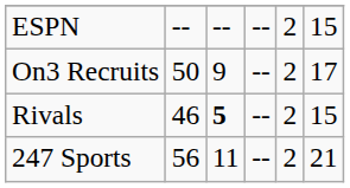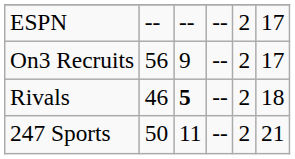 <table class="wikitable">
 <tr>
 </tr>
 <tr>
 <td>ESPN </td>
 <td>--</td>
 <td>--</td>
 <td>--</td>
 <td>2</td>
-<td>15</td>
+<td>17</td>
 </tr>
 <tr>
 <td>On3 Recruits </td>
-<td>50</td>
+<td>56</td>
 <td>9</td>
 <td>--</td>
 <td>2</td>
 <td>17</td>
 </tr>
 <tr>
 <td>Rivals </td>
 <td>46</td>
 <td><strong>5</strong></td>
 <td>--</td>
 <td>2</td>
-<td>15</td>
+<td>18</td>
 </tr>
 <tr>
 <td>247 Sports </td>
-<td>56</td>
+<td>50</td>
 <td>11</td>
 <td>--</td>
 <td>2</td>
 <td>21</td>
 </tr>
 </table>
